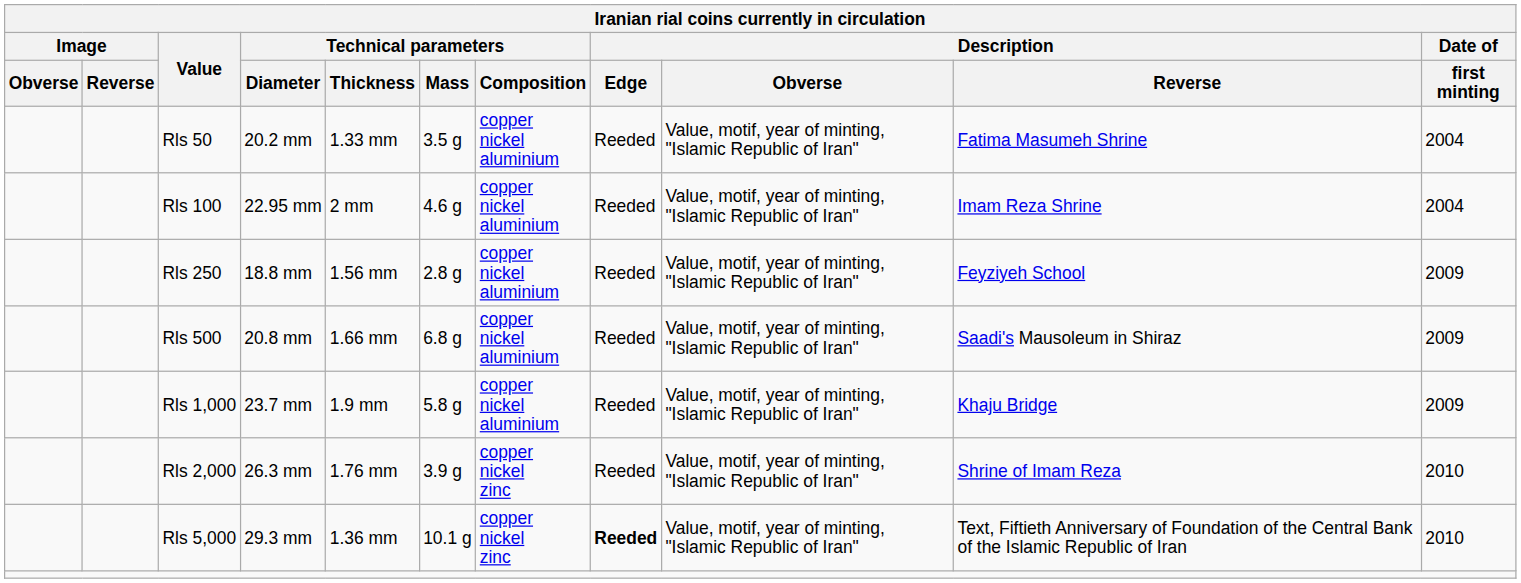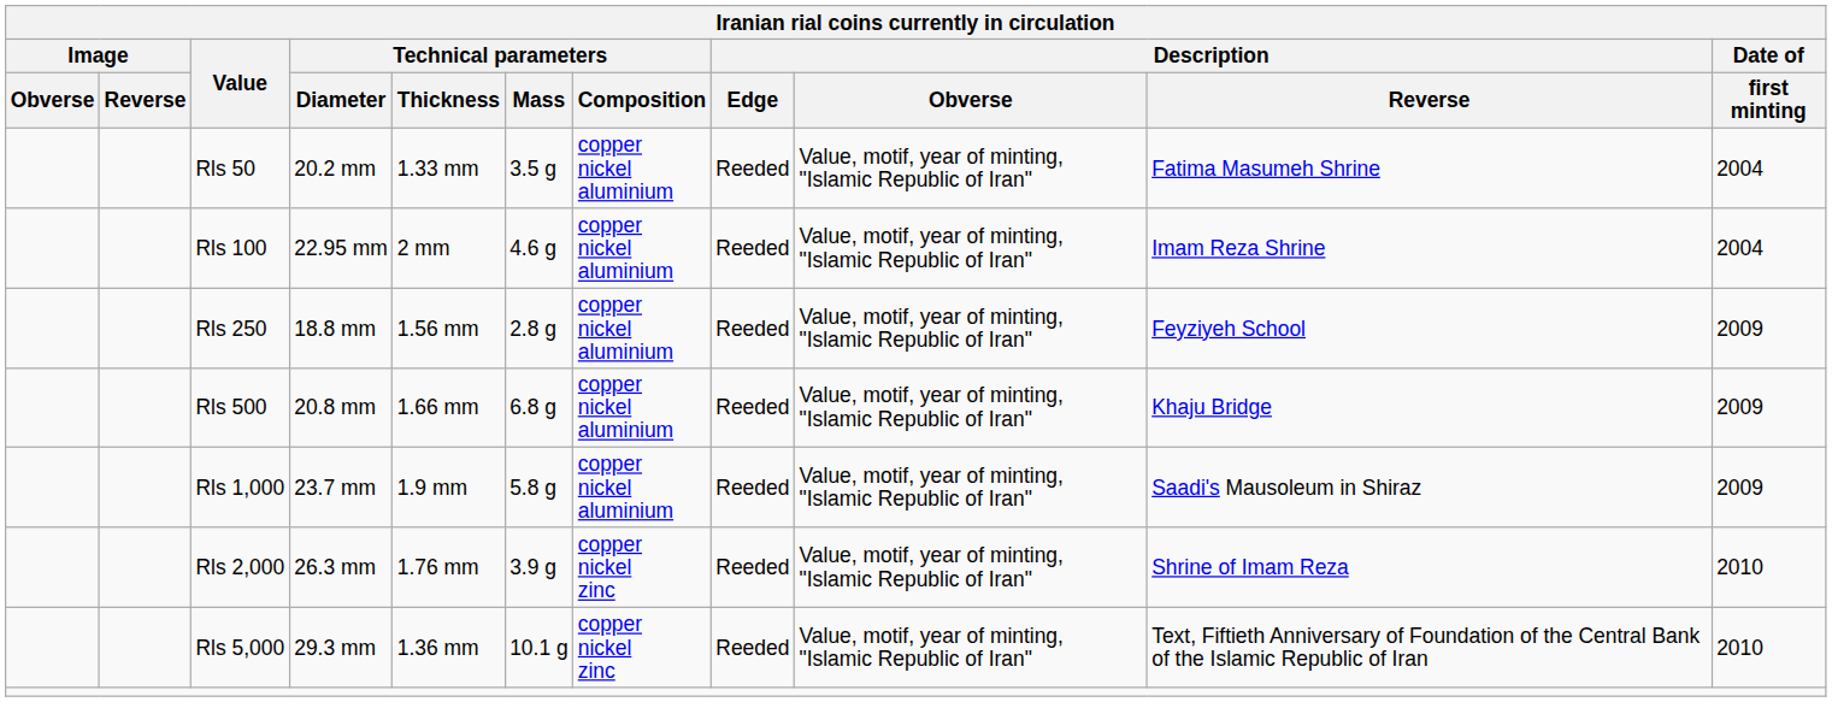 <table class="wikitable" style="font-size: 90%">
 <tr>
 <th colspan=13>Iranian rial coins currently in circulation</th>
 </tr>
 <tr>
 <th colspan=2>Image</th>
 <th rowspan=2>Value</th>
 <th colspan=4>Technical parameters</th>
 <th colspan=3>Description</th>
 <th colspan=3>Date of</th>
 </tr>
 <tr>
 <th>Obverse</th>
 <th>Reverse</th>
 <th>Diameter</th>
 <th>Thickness</th>
 <th>Mass</th>
 <th>Composition</th>
 <th>Edge</th>
 <th>Obverse</th>
 <th>Reverse</th>
 <th>first minting</th>
 </tr>
 <tr>
 <td></td>
 <td></td>
 <td>Rls 50</td>
 <td>20.2 mm</td>
 <td>1.33 mm</td>
 <td>3.5 g</td>
 <td><a href='#'>copper</a><br><a href='#'>nickel</a><br><a href='#'>aluminium</a></td>
 <td>Reeded</td>
 <td>Value, motif, year of minting, "Islamic Republic of Iran"</td>
 <td><a href='#'>Fatima Masumeh Shrine</a></td>
 <td>2004</td>
 </tr>
 <tr>
 <td></td>
 <td></td>
 <td>Rls 100</td>
 <td>22.95 mm</td>
 <td>2 mm</td>
 <td>4.6 g</td>
 <td><a href='#'>copper</a><br><a href='#'>nickel</a><br><a href='#'>aluminium</a></td>
 <td>Reeded</td>
 <td>Value, motif, year of minting, "Islamic Republic of Iran"</td>
 <td><a href='#'>Imam Reza Shrine</a></td>
 <td>2004</td>
 </tr>
 <tr>
 <td></td>
 <td></td>
 <td>Rls 250</td>
 <td>18.8 mm</td>
 <td>1.56 mm</td>
 <td>2.8 g</td>
 <td><a href='#'>copper</a><br><a href='#'>nickel</a><br><a href='#'>aluminium</a></td>
 <td>Reeded</td>
 <td>Value, motif, year of minting, "Islamic Republic of Iran"</td>
 <td><a href='#'>Feyziyeh School</a></td>
 <td>2009</td>
 </tr>
 <tr>
 <td></td>
 <td></td>
 <td>Rls 500</td>
 <td>20.8 mm</td>
 <td>1.66 mm</td>
 <td>6.8 g</td>
 <td><a href='#'>copper</a><br><a href='#'>nickel</a><br><a href='#'>aluminium</a></td>
 <td>Reeded</td>
 <td>Value, motif, year of minting, "Islamic Republic of Iran"</td>
-<td><a href='#'>Saadi's</a> Mausoleum in Shiraz</td>
+<td><a href='#'>Khaju Bridge</a></td>
 <td>2009</td>
 </tr>
 <tr>
 <td></td>
 <td></td>
 <td>Rls 1,000</td>
 <td>23.7 mm</td>
 <td>1.9 mm</td>
 <td>5.8 g</td>
 <td><a href='#'>copper</a><br><a href='#'>nickel</a><br><a href='#'>aluminium</a></td>
 <td>Reeded</td>
 <td>Value, motif, year of minting, "Islamic Republic of Iran"</td>
-<td><a href='#'>Khaju Bridge</a></td>
+<td><a href='#'>Saadi's</a> Mausoleum in Shiraz</td>
 <td>2009</td>
 </tr>
 <tr>
 <td></td>
 <td></td>
 <td>Rls 2,000</td>
 <td>26.3 mm</td>
 <td>1.76 mm</td>
 <td>3.9 g</td>
 <td><a href='#'>copper</a><br><a href='#'>nickel</a><br><a href='#'>zinc</a></td>
 <td>Reeded</td>
 <td>Value, motif, year of minting, "Islamic Republic of Iran"</td>
 <td><a href='#'>Shrine of Imam Reza</a></td>
 <td>2010</td>
 </tr>
 <tr>
 <td></td>
 <td></td>
 <td>Rls 5,000</td>
 <td>29.3 mm</td>
 <td>1.36 mm</td>
 <td>10.1 g</td>
 <td><a href='#'>copper</a><br><a href='#'>nickel</a><br><a href='#'>zinc</a></td>
-<td><strong>Reeded</strong></td>
+<td>Reeded</td>
 <td>Value, motif, year of minting, "Islamic Republic of Iran"</td>
 <td>Text, Fiftieth Anniversary of Foundation of the Central Bank of the Islamic Republic of Iran</td>
 <td>2010</td>
 </tr>
 <tr>
 <td colspan=13></td>
 </tr>
 </table>
